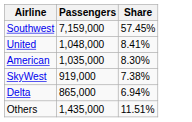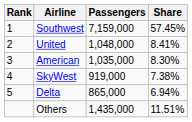 <table class="wikitable sortable" style="font-size: 95%">
 <tr>
+<th>Rank</th>
 <th>Airline</th>
 <th>Passengers</th>
 <th>Share</th>
 </tr>
 <tr>
+<td>1</td>
 <td><a href='#'>Southwest</a></td>
 <td>7,159,000</td>
 <td>57.45%</td>
 </tr>
 <tr>
+<td>2</td>
 <td><a href='#'>United</a></td>
 <td>1,048,000</td>
 <td>8.41%</td>
 </tr>
 <tr>
+<td>3</td>
 <td><a href='#'>American</a></td>
 <td>1,035,000</td>
 <td>8.30%</td>
 </tr>
 <tr>
+<td>4</td>
 <td><a href='#'>SkyWest</a></td>
 <td>919,000</td>
 <td>7.38%</td>
 </tr>
 <tr>
+<td>5</td>
 <td><a href='#'>Delta</a></td>
 <td>865,000</td>
 <td>6.94%</td>
 </tr>
 <tr>
+<td></td>
 <td>Others</td>
 <td>1,435,000</td>
 <td>11.51%</td>
 </tr>
 </table>
